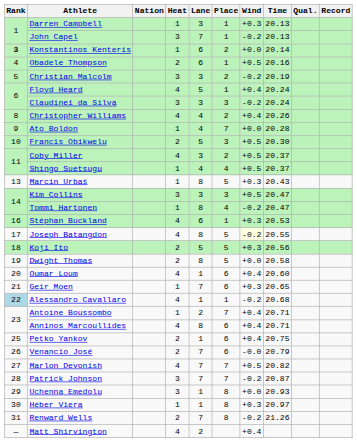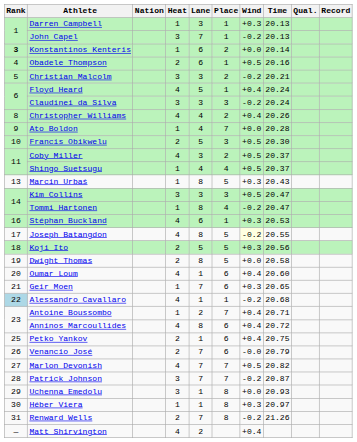 <table class="wikitable sortable" style="text-align:center">
 <tr>
 <th>Rank</th>
 <th>Athlete</th>
 <th>Nation</th>
 <th>Heat</th>
 <th>Lane</th>
 <th>Place</th>
 <th>Wind</th>
 <th>Time</th>
 <th>Qual.</th>
 <th>Record</th>
 </tr>
 <tr bgcolor = "bbf3bb">
 <td rowspan="2">1</td>
 <td align="left"><a href='#'>Darren Campbell</a></td>
 <td align="left"></td>
 <td>1</td>
 <td>3</td>
 <td>1</td>
 <td>+0.3</td>
 <td>20.13</td>
 <td></td>
 <td></td>
 </tr>
 <tr bgcolor = "bbf3bb">
 <td align="left"><a href='#'>John Capel</a></td>
 <td align="left"></td>
 <td>3</td>
 <td>7</td>
 <td>1</td>
 <td>-0.2</td>
 <td>20.13</td>
 <td></td>
 <td></td>
 </tr>
 <tr bgcolor = "bbf3bb">
 <td><strong>3</strong></td>
 <td align="left"><a href='#'>Konstantinos Kenteris</a></td>
 <td align="left"></td>
 <td>1</td>
 <td>6</td>
 <td>2</td>
 <td>+0.0</td>
 <td>20.14</td>
 <td></td>
 <td><strong></strong></td>
 </tr>
 <tr bgcolor = "bbf3bb">
 <td>4</td>
 <td align="left"><a href='#'>Obadele Thompson</a></td>
 <td align="left"></td>
 <td>2</td>
 <td>6</td>
 <td>1</td>
 <td>+0.5</td>
 <td>20.16</td>
 <td></td>
 <td></td>
 </tr>
 <tr bgcolor = "bbf3bb">
 <td>5</td>
 <td align="left"><a href='#'>Christian Malcolm</a></td>
 <td align="left"></td>
 <td>3</td>
 <td>3</td>
 <td>2</td>
 <td>-0.2</td>
-<td>20.19</td>
+<td>20.21</td>
 <td></td>
 <td></td>
 </tr>
 <tr bgcolor = "bbf3bb">
 <td rowspan="2">6</td>
 <td align="left"><a href='#'>Floyd Heard</a></td>
 <td align="left"></td>
 <td>4</td>
 <td>5</td>
 <td>1</td>
 <td>+0.4</td>
 <td>20.24</td>
 <td></td>
 <td></td>
 </tr>
 <tr bgcolor = "bbf3bb">
 <td align="left"><a href='#'>Claudinei da Silva</a></td>
 <td align="left"></td>
 <td>3</td>
 <td>3</td>
 <td>3</td>
 <td>-0.2</td>
 <td>20.24</td>
 <td></td>
 <td></td>
 </tr>
 <tr bgcolor = "bbf3bb">
 <td>8</td>
 <td align="left"><a href='#'>Christopher Williams</a></td>
 <td align="left"></td>
 <td>4</td>
 <td>4</td>
 <td>2</td>
 <td>+0.4</td>
 <td>20.26</td>
 <td></td>
 <td></td>
 </tr>
 <tr bgcolor = "bbf3bb">
 <td>9</td>
 <td align="left"><a href='#'>Ato Boldon</a></td>
 <td align="left"></td>
 <td>1</td>
 <td>4</td>
 <td>7</td>
 <td>+0.0</td>
 <td>20.28</td>
 <td></td>
 <td></td>
 </tr>
 <tr bgcolor = "bbf3bb">
 <td>10</td>
 <td align="left"><a href='#'>Francis Obikwelu</a></td>
 <td align="left"></td>
 <td>2</td>
 <td>5</td>
 <td>3</td>
 <td>+0.5</td>
 <td>20.30</td>
 <td></td>
 <td></td>
 </tr>
 <tr bgcolor = "bbf3bb">
 <td rowspan="2">11</td>
 <td align="left"><a href='#'>Coby Miller</a></td>
 <td align="left"></td>
 <td>4</td>
 <td>3</td>
 <td>2</td>
 <td>+0.5</td>
 <td>20.37</td>
 <td></td>
 <td></td>
 </tr>
 <tr bgcolor = "bbf3bb">
 <td align="left"><a href='#'>Shingo Suetsugu</a></td>
 <td align="left"></td>
 <td>1</td>
 <td>4</td>
 <td>4</td>
 <td>+0.5</td>
 <td>20.37</td>
 <td></td>
 <td></td>
 </tr>
 <tr>
 <td>13</td>
 <td align="left"><a href='#'>Marcin Urbaś</a></td>
 <td align="left"></td>
 <td>1</td>
 <td>8</td>
 <td>5</td>
 <td>+0.3</td>
 <td>20.43</td>
 <td></td>
 <td></td>
 </tr>
 <tr bgcolor = "bbf3bb">
 <td rowspan="2">14</td>
 <td align="left"><a href='#'>Kim Collins</a></td>
 <td align="left"></td>
 <td>3</td>
 <td>3</td>
 <td>3</td>
 <td>+0.5</td>
 <td>20.47</td>
 <td></td>
 <td></td>
 </tr>
 <tr bgcolor = "bbf3bb">
 <td align="left"><a href='#'>Tommi Hartonen</a></td>
 <td align="left"></td>
 <td>1</td>
 <td>8</td>
 <td>4</td>
 <td>-0.2</td>
 <td>20.47</td>
 <td></td>
 <td><strong></strong></td>
 </tr>
 <tr bgcolor = "bbf3bb">
 <td>16</td>
 <td align="left"><a href='#'>Stéphan Buckland</a></td>
 <td align="left"></td>
 <td>4</td>
 <td>6</td>
 <td>1</td>
 <td>+0.3</td>
 <td>20.53</td>
 <td></td>
 <td></td>
 </tr>
 <tr>
 <td>17</td>
 <td align="left"><a href='#'>Joseph Batangdon</a></td>
 <td align="left"></td>
 <td>4</td>
 <td>8</td>
 <td>5</td>
 <td style="background: lightyellow;">-0.2</td>
 <td>20.55</td>
 <td></td>
 <td></td>
 </tr>
 <tr bgcolor = "bbf3bb">
 <td>18</td>
 <td align="left"><a href='#'>Koji Ito</a></td>
 <td align="left"></td>
 <td>2</td>
 <td>5</td>
 <td>5</td>
 <td>+0.3</td>
 <td>20.56</td>
 <td></td>
 <td></td>
 </tr>
 <tr>
 <td>19</td>
 <td align="left"><a href='#'>Dwight Thomas</a></td>
 <td align="left"></td>
 <td>2</td>
 <td>8</td>
 <td>5</td>
 <td>+0.0</td>
 <td>20.58</td>
 <td></td>
 <td></td>
 </tr>
 <tr>
 <td>20</td>
 <td align="left"><a href='#'>Oumar Loum</a></td>
 <td align="left"></td>
 <td>4</td>
 <td>1</td>
 <td>6</td>
 <td>+0.4</td>
 <td>20.60</td>
 <td></td>
 <td></td>
 </tr>
 <tr>
 <td>21</td>
 <td align="left"><a href='#'>Geir Moen</a></td>
 <td align="left"></td>
 <td>1</td>
 <td>7</td>
 <td>6</td>
 <td>+0.3</td>
 <td>20.65</td>
 <td></td>
 <td></td>
 </tr>
 <tr>
 <td style="background: lightblue;">22</td>
 <td align="left"><a href='#'>Alessandro Cavallaro</a></td>
 <td align="left"></td>
 <td>4</td>
 <td>1</td>
 <td>1</td>
 <td>-0.2</td>
 <td>20.68</td>
 <td></td>
 <td></td>
 </tr>
 <tr>
 <td rowspan="2">23</td>
 <td align="left"><a href='#'>Antoine Boussombo</a></td>
 <td align="left"></td>
 <td>1</td>
 <td>2</td>
 <td>7</td>
 <td>+0.4</td>
 <td>20.71</td>
 <td></td>
 <td></td>
 </tr>
 <tr>
 <td align="left"><a href='#'>Anninos Marcoullides</a></td>
 <td align="left"></td>
 <td>4</td>
 <td>8</td>
 <td>6</td>
 <td>+0.4</td>
-<td>20.71</td>
+<td>20.72</td>
 <td></td>
 <td></td>
 </tr>
 <tr>
 <td>25</td>
 <td align="left"><a href='#'>Petko Yankov</a></td>
 <td align="left"></td>
 <td>2</td>
 <td>1</td>
 <td>6</td>
 <td>+0.4</td>
 <td>20.75</td>
 <td></td>
 <td></td>
 </tr>
 <tr>
 <td>26</td>
 <td align="left"><a href='#'>Venancio José</a></td>
 <td align="left"></td>
 <td>2</td>
 <td>7</td>
 <td>6</td>
 <td>-0.0</td>
 <td>20.79</td>
 <td></td>
 <td></td>
 </tr>
 <tr>
 <td>27</td>
 <td align="left"><a href='#'>Marlon Devonish</a></td>
 <td align="left"></td>
 <td>4</td>
 <td>7</td>
 <td>7</td>
 <td>+0.5</td>
 <td>20.82</td>
 <td></td>
 <td></td>
 </tr>
 <tr>
 <td>28</td>
 <td align="left"><a href='#'>Patrick Johnson</a></td>
 <td align="left"></td>
 <td>3</td>
 <td>7</td>
 <td>7</td>
 <td>-0.2</td>
 <td>20.87</td>
 <td></td>
 <td></td>
 </tr>
 <tr>
 <td>29</td>
 <td align="left"><a href='#'>Uchenna Emedolu</a></td>
 <td align="left"></td>
 <td>3</td>
 <td>1</td>
 <td>8</td>
 <td>+0.0</td>
 <td>20.93</td>
 <td></td>
 <td></td>
 </tr>
 <tr>
 <td>30</td>
 <td align="left"><a href='#'>Héber Viera</a></td>
 <td align="left"></td>
 <td>1</td>
 <td>1</td>
 <td>8</td>
 <td>+0.3</td>
 <td>20.97</td>
 <td></td>
 <td></td>
 </tr>
 <tr>
 <td>31</td>
 <td align="left"><a href='#'>Renward Wells</a></td>
 <td align="left"></td>
 <td>2</td>
 <td>7</td>
 <td>8</td>
 <td>-0.2</td>
 <td>21.26</td>
 <td></td>
 <td></td>
 </tr>
 <tr>
 <td data-sort-value=32>—</td>
 <td align="left"><a href='#'>Matt Shirvington</a></td>
 <td align="left"></td>
 <td>4</td>
 <td>2</td>
 <td></td>
 <td>+0.4</td>
 <td data-sort-value=99.99></td>
 <td></td>
 <td></td>
 </tr>
 </table>
